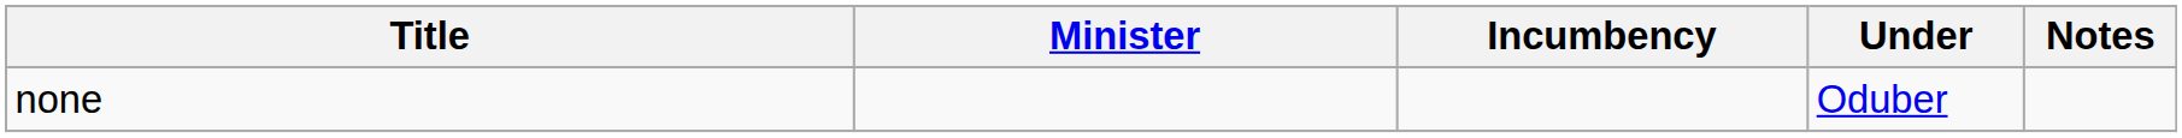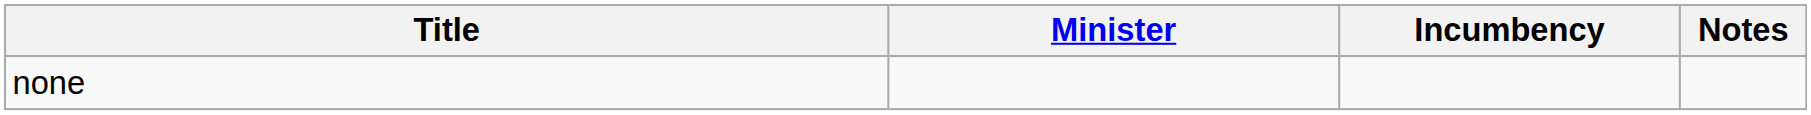 <table class="wikitable" style="width:100%;">
 <tr>
 <th>Title</th>
 <th style="width:25%;"><a href='#'>Minister</a></th>
 <th style="width:160px;">Incumbency</th>
-<th style="width:10%;">Under</th>
 <th style="width:7%;">Notes</th>
 </tr>
 <tr>
 <td>none</td>
 <td></td>
 <td></td>
-<td><a href='#'>Oduber</a></td>
 <td></td>
 </tr>
 </table>
